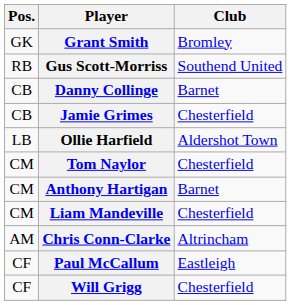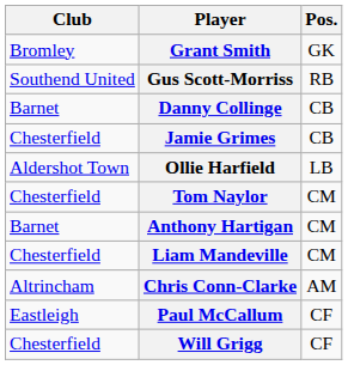 <table class="wikitable plainrowheaders" style="text-align: left">
 <tr>
+<th scope="col">Club</th>
+<th scope="col">Player</th>
 <th scope="col">Pos.</th>
-<th scope="col">Player</th>
-<th scope="col">Club</th>
 </tr>
 <tr>
+<td><a href='#'>Bromley</a></td>
+<th scope="row"> <a href='#'>Grant Smith</a></th>
 <td style="text-align:center">GK</td>
-<th scope="row"> <a href='#'>Grant Smith</a></th>
-<td><a href='#'>Bromley</a></td>
 </tr>
 <tr>
+<td><a href='#'>Southend United</a></td>
+<th scope="row"> Gus Scott-Morriss</th>
 <td style="text-align:center">RB</td>
-<th scope="row"> Gus Scott-Morriss</th>
-<td><a href='#'>Southend United</a></td>
 </tr>
 <tr>
+<td><a href='#'>Barnet</a></td>
+<th scope="row"> <a href='#'>Danny Collinge</a></th>
 <td style="text-align:center">CB</td>
-<th scope="row"> <a href='#'>Danny Collinge</a></th>
-<td><a href='#'>Barnet</a></td>
 </tr>
 <tr>
+<td><a href='#'>Chesterfield</a></td>
+<th scope="row"> <a href='#'>Jamie Grimes</a></th>
 <td style="text-align:center">CB</td>
-<th scope="row"> <a href='#'>Jamie Grimes</a></th>
-<td><a href='#'>Chesterfield</a></td>
 </tr>
 <tr>
+<td><a href='#'>Aldershot Town</a></td>
+<th scope="row"> Ollie Harfield</th>
 <td style="text-align:center">LB</td>
-<th scope="row"> Ollie Harfield</th>
-<td><a href='#'>Aldershot Town</a></td>
 </tr>
 <tr>
+<td><a href='#'>Chesterfield</a></td>
+<th scope="row"> <a href='#'>Tom Naylor</a></th>
 <td style="text-align:center">CM</td>
-<th scope="row"> <a href='#'>Tom Naylor</a></th>
-<td><a href='#'>Chesterfield</a></td>
 </tr>
 <tr>
+<td><a href='#'>Barnet</a></td>
+<th scope="row"> <a href='#'>Anthony Hartigan</a></th>
 <td style="text-align:center">CM</td>
-<th scope="row"> <a href='#'>Anthony Hartigan</a></th>
-<td><a href='#'>Barnet</a></td>
 </tr>
 <tr>
+<td><a href='#'>Chesterfield</a></td>
+<th scope="row"> <a href='#'>Liam Mandeville</a></th>
 <td style="text-align:center">CM</td>
-<th scope="row"> <a href='#'>Liam Mandeville</a></th>
-<td><a href='#'>Chesterfield</a></td>
 </tr>
 <tr>
+<td><a href='#'>Altrincham</a></td>
+<th scope="row"> <a href='#'>Chris Conn-Clarke</a></th>
 <td style="text-align:center">AM</td>
-<th scope="row"> <a href='#'>Chris Conn-Clarke</a></th>
-<td><a href='#'>Altrincham</a></td>
 </tr>
 <tr>
+<td><a href='#'>Eastleigh</a></td>
+<th scope="row"> <a href='#'>Paul McCallum</a></th>
 <td style="text-align:center">CF</td>
-<th scope="row"> <a href='#'>Paul McCallum</a></th>
-<td><a href='#'>Eastleigh</a></td>
 </tr>
 <tr>
+<td><a href='#'>Chesterfield</a></td>
+<th scope="row"> <a href='#'>Will Grigg</a></th>
 <td style="text-align:center">CF</td>
-<th scope="row"> <a href='#'>Will Grigg</a></th>
-<td><a href='#'>Chesterfield</a></td>
 </tr>
 </table>
